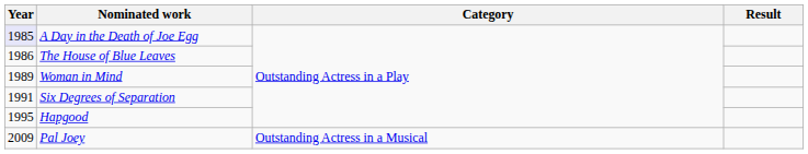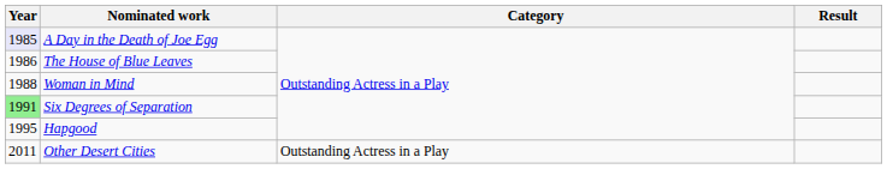 <table class=wikitable>
 <tr>
 <th width=4%>Year</th>
 <th width=27%>Nominated work</th>
 <th width=59%>Category</th>
 <th width=10%>Result</th>
 </tr>
 <tr>
 <td style="background: lavender;">1985</td>
 <td><em><a href='#'>A Day in the Death of Joe Egg</a></em></td>
 <td rowspan=5><a href='#'>Outstanding Actress in a Play</a></td>
 <td></td>
 </tr>
 <tr>
 <td>1986</td>
 <td><em><a href='#'>The House of Blue Leaves</a></em></td>
 <td></td>
 </tr>
 <tr>
-<td>1989</td>
+<td>1988</td>
 <td><em><a href='#'>Woman in Mind</a></em></td>
 <td></td>
 </tr>
 <tr>
-<td>1991</td>
+<td style="background: lightgreen;">1991</td>
 <td><em><a href='#'>Six Degrees of Separation</a></em></td>
 <td></td>
 </tr>
 <tr>
 <td>1995</td>
 <td><em><a href='#'>Hapgood</a></em></td>
 <td></td>
 </tr>
 <tr>
-<td>2009</td>
-<td><em><a href='#'>Pal Joey</a></em></td>
-<td><a href='#'>Outstanding Actress in a Musical</a></td>
+<td>2011</td>
+<td><em><a href='#'>Other Desert Cities</a></em></td>
+<td>Outstanding Actress in a Play</td>
 <td></td>
 </tr>
 </table>
